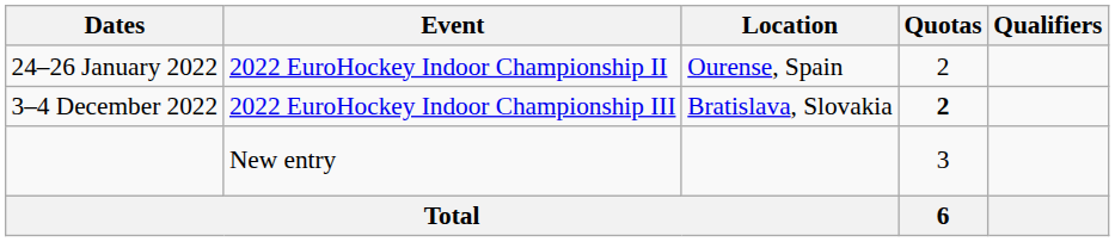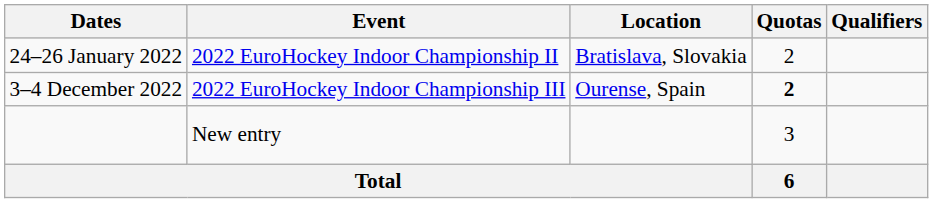 <table class="wikitable">
 <tr>
 <th>Dates</th>
 <th>Event</th>
 <th>Location</th>
 <th>Quotas</th>
 <th>Qualifiers</th>
 </tr>
 <tr>
 <td>24–26 January 2022</td>
 <td><a href='#'>2022 EuroHockey Indoor Championship II</a></td>
-<td><a href='#'>Ourense</a>, Spain</td>
+<td><a href='#'>Bratislava</a>, Slovakia</td>
 <td align=center>2</td>
 <td></td>
 </tr>
 <tr>
 <td>3–4 December 2022</td>
 <td><a href='#'>2022 EuroHockey Indoor Championship III</a></td>
-<td><a href='#'>Bratislava</a>, Slovakia</td>
+<td><a href='#'>Ourense</a>, Spain</td>
 <td align=center><strong>2</strong></td>
 <td><br></td>
 </tr>
 <tr>
 <td></td>
 <td>New entry</td>
 <td></td>
 <td align=center>3</td>
 <td><br><br></td>
 </tr>
 <tr>
 <th colspan=3>Total</th>
 <th>6</th>
 <th></th>
 </tr>
 </table>
